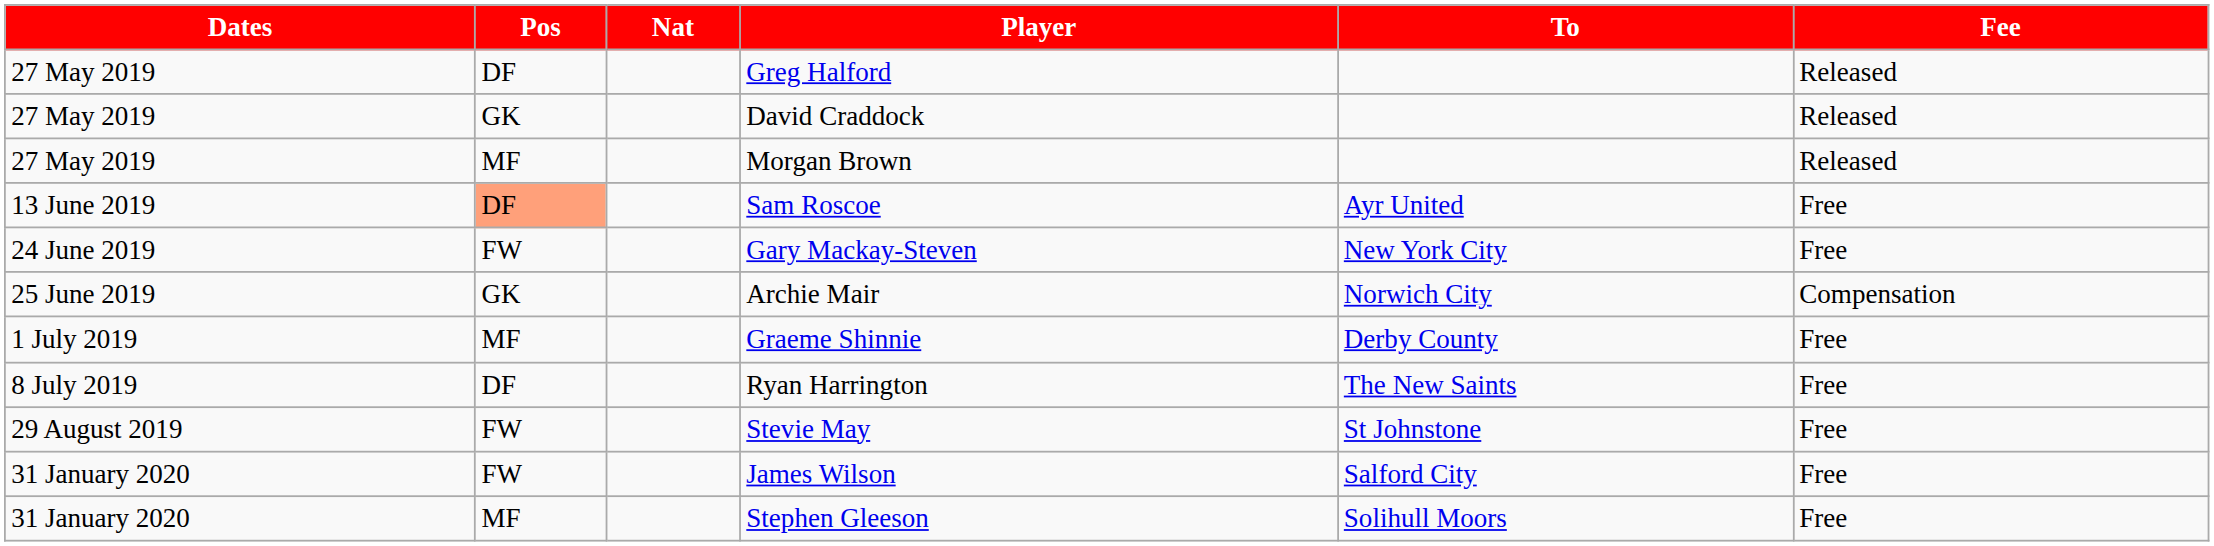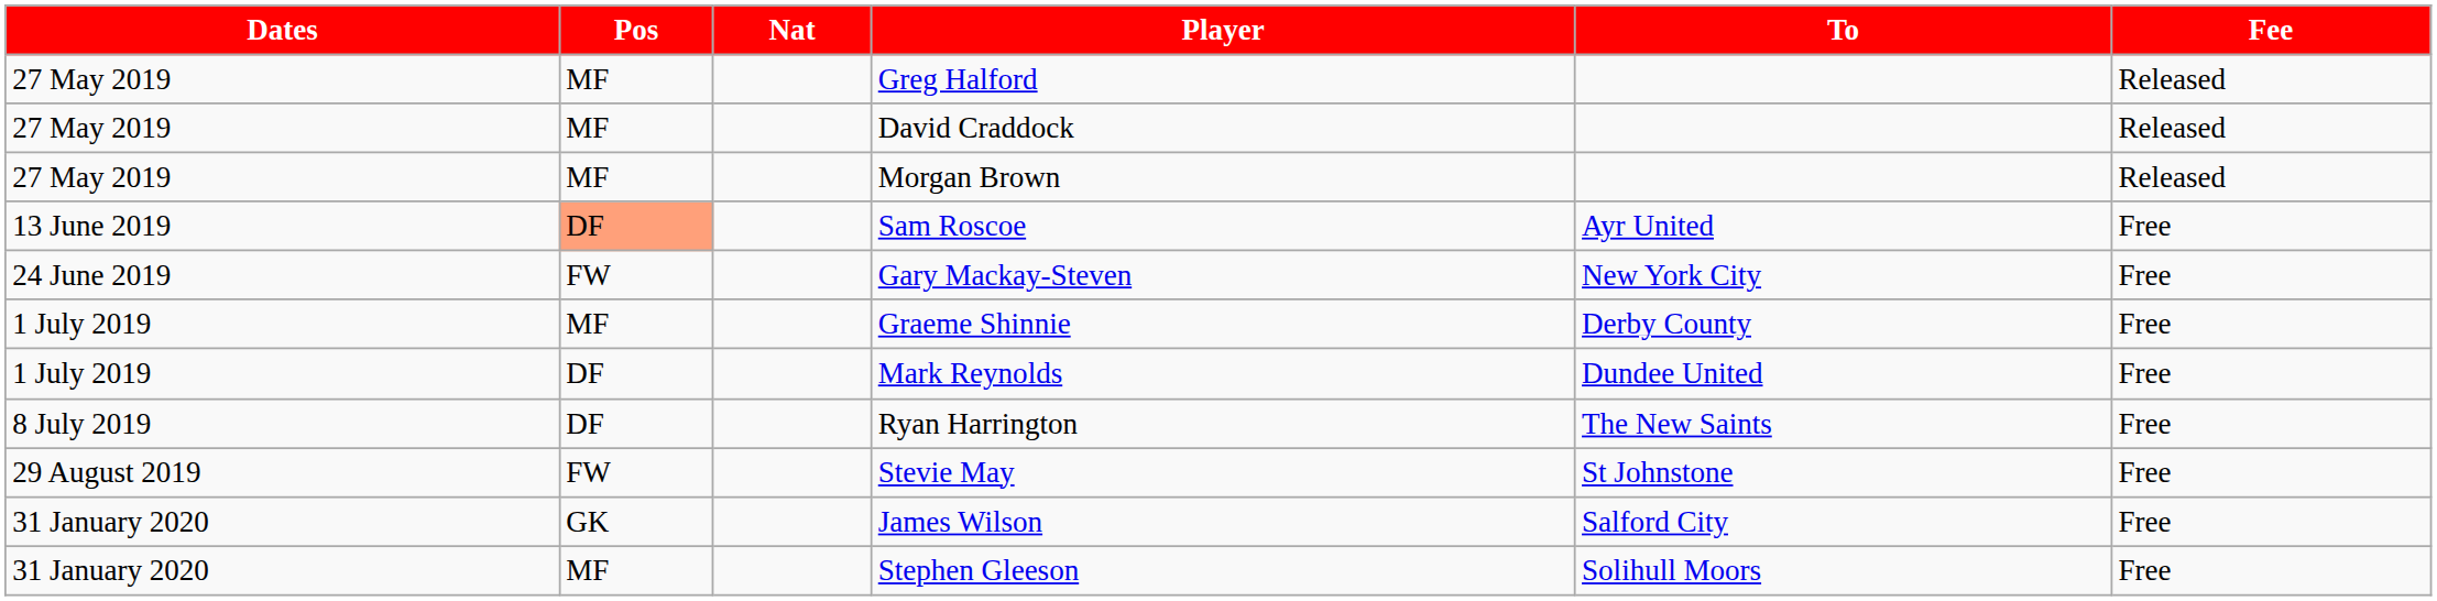 <table class="wikitable" style="text-align:center; font-size:95%;width:98%; text-align:left">
 <tr>
 <th style="background:#FF0000; color:#FFFFFF;" scope="col">Dates</th>
 <th style="background:#FF0000; color:#FFFFFF;" scope="col">Pos</th>
 <th style="background:#FF0000; color:#FFFFFF;" scope="col">Nat</th>
 <th style="background:#FF0000; color:#FFFFFF;" scope="col">Player</th>
 <th style="background:#FF0000; color:#FFFFFF;" scope="col">To</th>
 <th style="background:#FF0000; color:#FFFFFF;" scope="col">Fee</th>
 </tr>
 <tr>
 <td>27 May 2019</td>
-<td>DF</td>
+<td>MF</td>
 <td></td>
 <td><a href='#'>Greg Halford</a></td>
 <td></td>
 <td>Released</td>
 </tr>
 <tr>
 <td>27 May 2019</td>
-<td>GK</td>
+<td>MF</td>
 <td></td>
 <td>David Craddock</td>
 <td></td>
 <td>Released</td>
 </tr>
 <tr>
 <td>27 May 2019</td>
 <td>MF</td>
 <td></td>
 <td>Morgan Brown</td>
 <td></td>
 <td>Released</td>
 </tr>
 <tr>
 <td>13 June 2019</td>
 <td style="background: lightsalmon;">DF</td>
 <td></td>
 <td><a href='#'>Sam Roscoe</a></td>
 <td> <a href='#'>Ayr United</a></td>
 <td>Free</td>
 </tr>
 <tr>
 <td>24 June 2019</td>
 <td>FW</td>
 <td></td>
 <td><a href='#'>Gary Mackay-Steven</a></td>
 <td> <a href='#'>New York City</a></td>
 <td>Free</td>
 </tr>
 <tr>
-<td>25 June 2019</td>
-<td>GK</td>
-<td></td>
-<td>Archie Mair</td>
-<td> <a href='#'>Norwich City</a></td>
-<td>Compensation</td>
-</tr>
-<tr>
 <td>1 July 2019</td>
 <td>MF</td>
 <td></td>
 <td><a href='#'>Graeme Shinnie</a></td>
 <td> <a href='#'>Derby County</a></td>
+<td>Free</td>
+</tr>
+<tr>
+<td>1 July 2019</td>
+<td>DF</td>
+<td></td>
+<td><a href='#'>Mark Reynolds</a></td>
+<td> <a href='#'>Dundee United</a></td>
 <td>Free</td>
 </tr>
 <tr>
 <td>8 July 2019</td>
 <td>DF</td>
 <td></td>
 <td>Ryan Harrington</td>
 <td> <a href='#'>The New Saints</a></td>
 <td>Free</td>
 </tr>
 <tr>
 <td>29 August 2019</td>
 <td>FW</td>
 <td></td>
 <td><a href='#'>Stevie May</a></td>
 <td> <a href='#'>St Johnstone</a></td>
 <td>Free</td>
 </tr>
 <tr>
 <td>31 January 2020</td>
-<td>FW</td>
+<td>GK</td>
 <td></td>
 <td><a href='#'>James Wilson</a></td>
 <td> <a href='#'>Salford City</a></td>
 <td>Free</td>
 </tr>
 <tr>
 <td>31 January 2020</td>
 <td>MF</td>
 <td></td>
 <td><a href='#'>Stephen Gleeson</a></td>
 <td> <a href='#'>Solihull Moors</a></td>
 <td>Free</td>
 </tr>
 </table>
